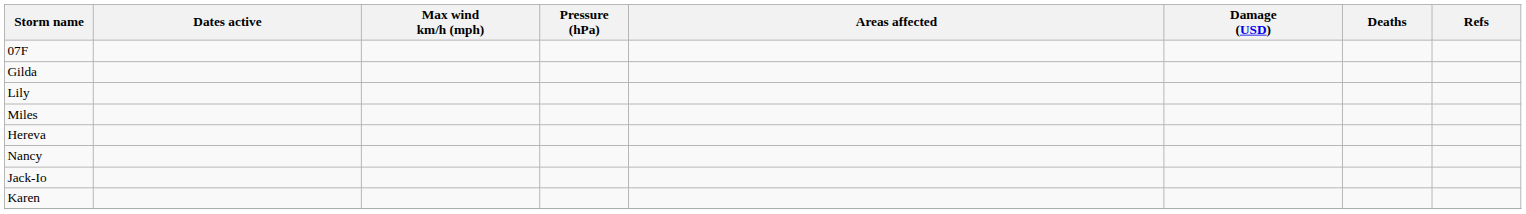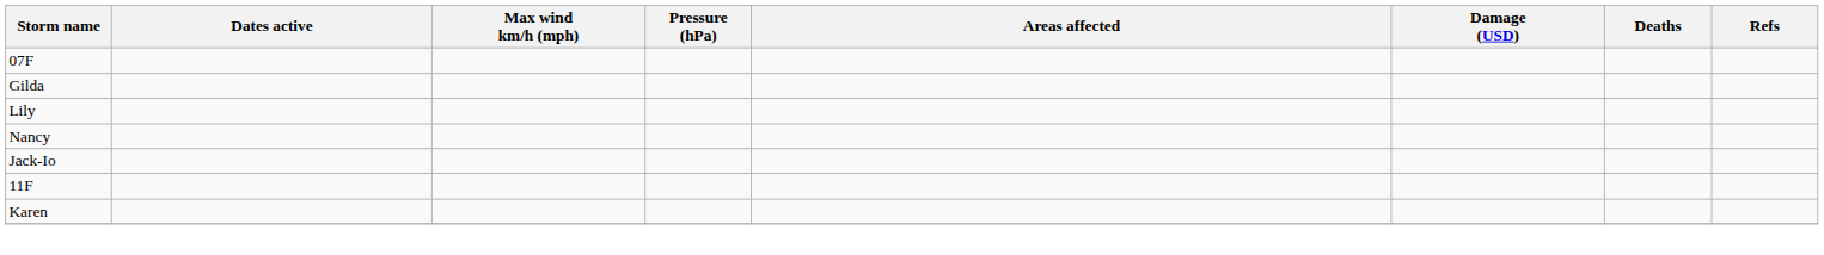 <table class="wikitable sortable">
 <tr>
 <th width="5%">Storm name</th>
 <th width="15%">Dates active</th>
 <th width="10%">Max wind<br>km/h (mph)</th>
 <th width="5%">Pressure<br>(hPa)</th>
 <th width="30%">Areas affected</th>
 <th width="10%">Damage<br>(<a href='#'>USD</a>)</th>
 <th width="5%">Deaths</th>
 <th width="5%">Refs</th>
 </tr>
 <tr>
 <td>07F</td>
 <td></td>
 <td></td>
 <td></td>
 <td></td>
 <td></td>
 <td></td>
 <td></td>
 </tr>
 <tr>
 <td>Gilda</td>
 <td></td>
 <td></td>
 <td></td>
 <td></td>
 <td></td>
 <td></td>
 <td></td>
 </tr>
 <tr>
 <td>Lily</td>
 <td></td>
 <td></td>
 <td></td>
 <td></td>
 <td></td>
 <td></td>
 <td></td>
 </tr>
 <tr>
-<td>Miles</td>
-<td></td>
-<td></td>
-<td></td>
-<td></td>
-<td></td>
-<td></td>
-<td></td>
-</tr>
-<tr>
-<td>Hereva</td>
-<td></td>
-<td></td>
-<td></td>
-<td></td>
-<td></td>
-<td></td>
-<td></td>
-</tr>
-<tr>
 <td>Nancy</td>
 <td></td>
 <td></td>
 <td></td>
 <td></td>
 <td></td>
 <td></td>
 <td></td>
 </tr>
 <tr>
 <td>Jack-Io</td>
+<td></td>
+<td></td>
+<td></td>
+<td></td>
+<td></td>
+<td></td>
+<td></td>
+</tr>
+<tr>
+<td>11F</td>
 <td></td>
 <td></td>
 <td></td>
 <td></td>
 <td></td>
 <td></td>
 <td></td>
 </tr>
 <tr>
 <td>Karen</td>
 <td></td>
 <td></td>
 <td></td>
 <td></td>
 <td></td>
 <td></td>
 <td></td>
 </tr>
 <tr>
 </tr>
 </table>
